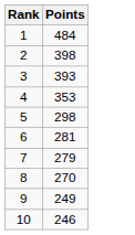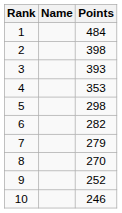 <table class="wikitable">
 <tr>
 <th>Rank</th>
+<th>Name</th>
 <th>Points</th>
 </tr>
 <tr>
 <td align=center>1</td>
+<td></td>
 <td align=center>484</td>
 </tr>
 <tr>
 <td align=center>2</td>
+<td></td>
 <td align=center>398</td>
 </tr>
 <tr>
 <td align=center>3</td>
+<td></td>
 <td align=center>393</td>
 </tr>
 <tr>
 <td align=center>4</td>
+<td></td>
 <td align=center>353</td>
 </tr>
 <tr>
 <td align=center>5</td>
+<td></td>
 <td align=center>298</td>
 </tr>
 <tr>
 <td align=center>6</td>
-<td align=center>281</td>
+<td></td>
+<td align=center>282</td>
 </tr>
 <tr>
 <td align=center>7</td>
+<td></td>
 <td align=center>279</td>
 </tr>
 <tr>
 <td align=center>8</td>
+<td></td>
 <td align=center>270</td>
 </tr>
 <tr>
 <td align=center>9</td>
-<td align=center>249</td>
+<td></td>
+<td align=center>252</td>
 </tr>
 <tr>
 <td align=center>10</td>
+<td></td>
 <td align=center>246</td>
 </tr>
 </table>
